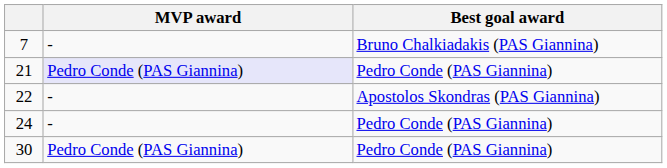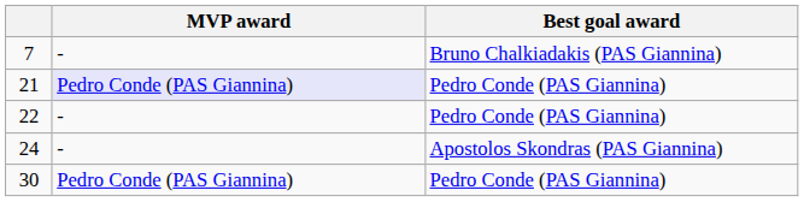 <table class="wikitable">
 <tr>
 <th style="width:30px;"></th>
 <th style="width:290px;">MVP award</th>
 <th style="width:290px;">Best goal award</th>
 </tr>
 <tr>
 <td style="text-align: center">7</td>
 <td>-</td>
 <td> <a href='#'>Bruno Chalkiadakis</a> (<a href='#'>PAS Giannina</a>)</td>
 </tr>
 <tr>
 <td style="text-align: center">21</td>
 <td style="background: lavender;"> <a href='#'>Pedro Conde</a> (<a href='#'>PAS Giannina</a>)</td>
 <td> <a href='#'>Pedro Conde</a> (<a href='#'>PAS Giannina</a>)</td>
 </tr>
 <tr>
 <td style="text-align: center">22</td>
 <td>-</td>
-<td> <a href='#'>Apostolos Skondras</a> (<a href='#'>PAS Giannina</a>)</td>
+<td> <a href='#'>Pedro Conde</a> (<a href='#'>PAS Giannina</a>)</td>
 </tr>
 <tr>
 <td style="text-align: center">24</td>
 <td>-</td>
-<td> <a href='#'>Pedro Conde</a> (<a href='#'>PAS Giannina</a>)</td>
+<td> <a href='#'>Apostolos Skondras</a> (<a href='#'>PAS Giannina</a>)</td>
 </tr>
 <tr>
 <td style="text-align: center">30</td>
 <td> <a href='#'>Pedro Conde</a> (<a href='#'>PAS Giannina</a>)</td>
 <td> <a href='#'>Pedro Conde</a> (<a href='#'>PAS Giannina</a>)</td>
 </tr>
 </table>
